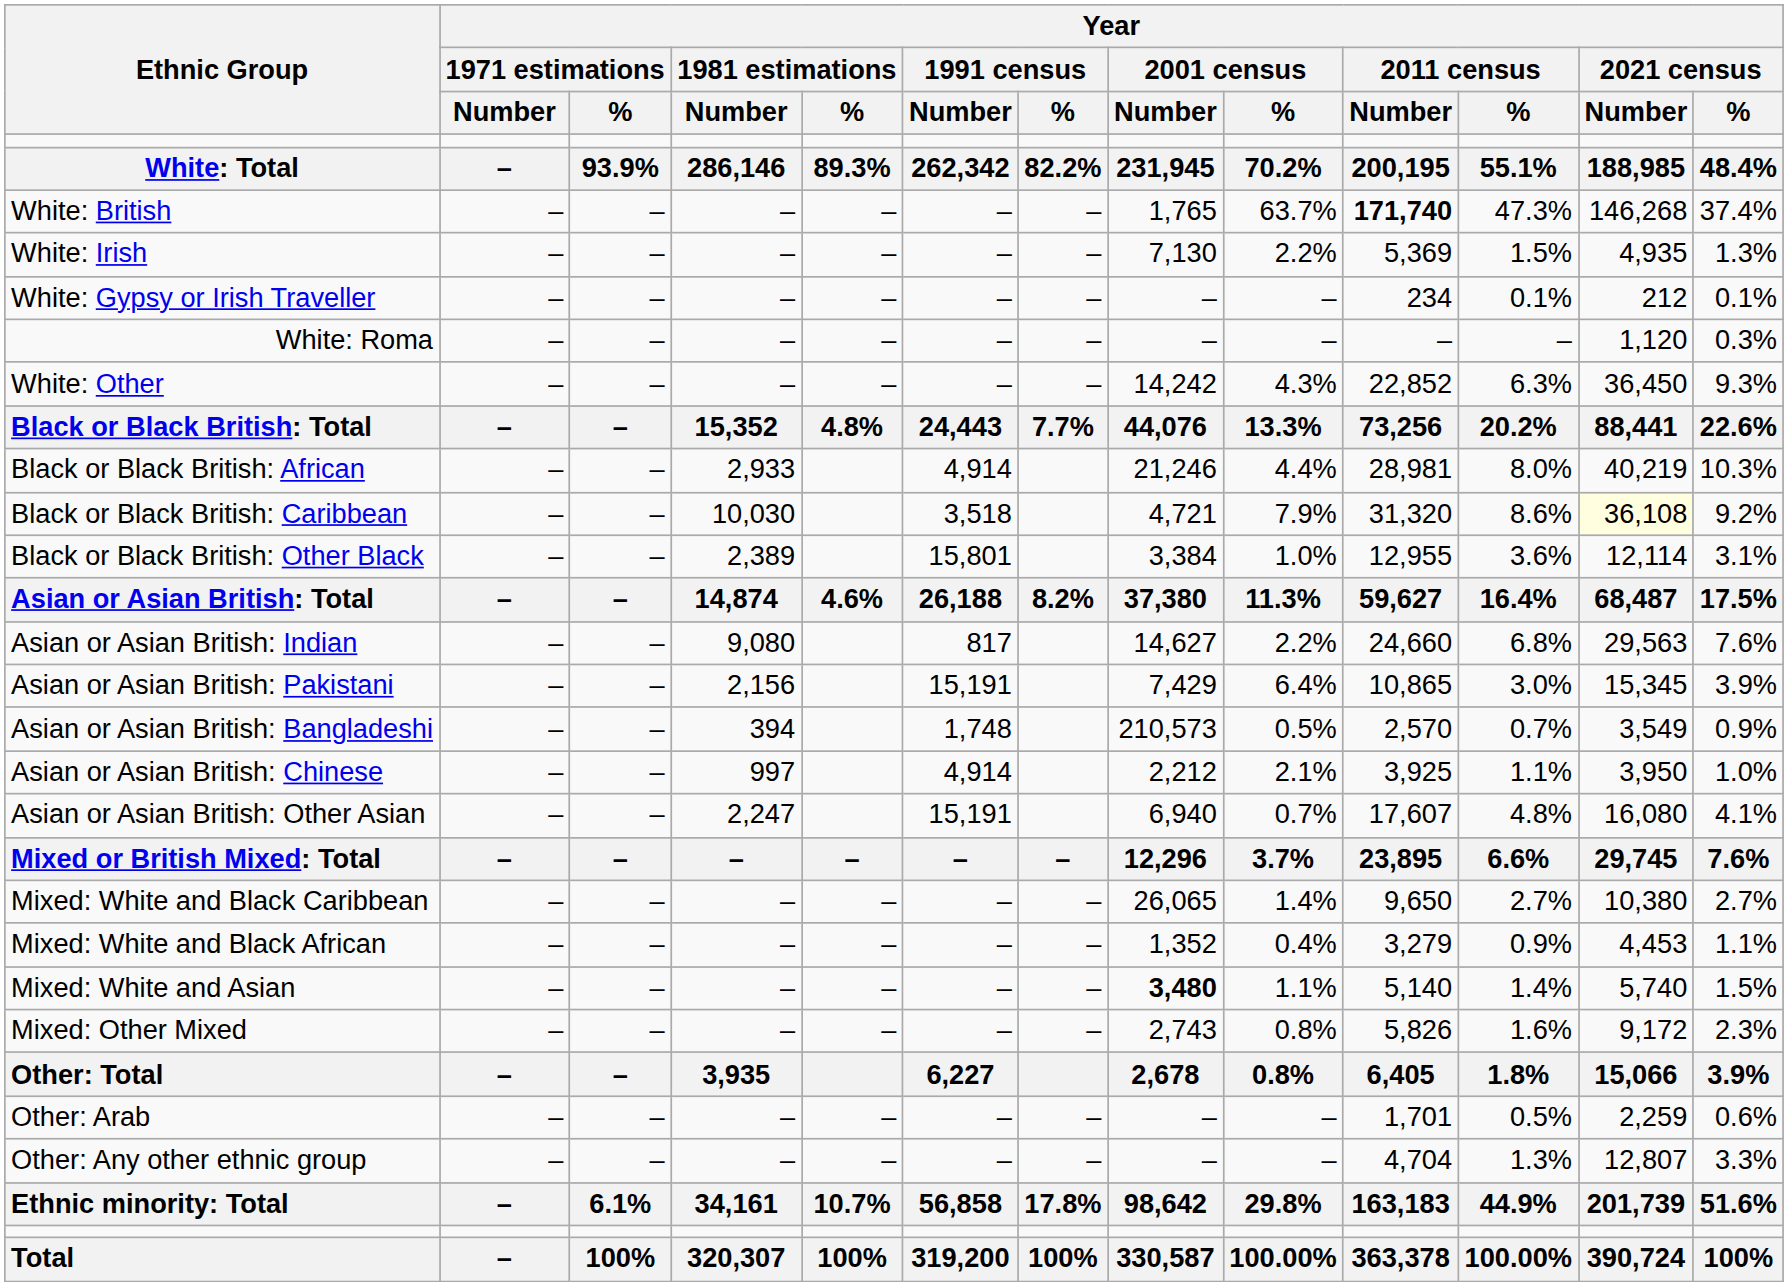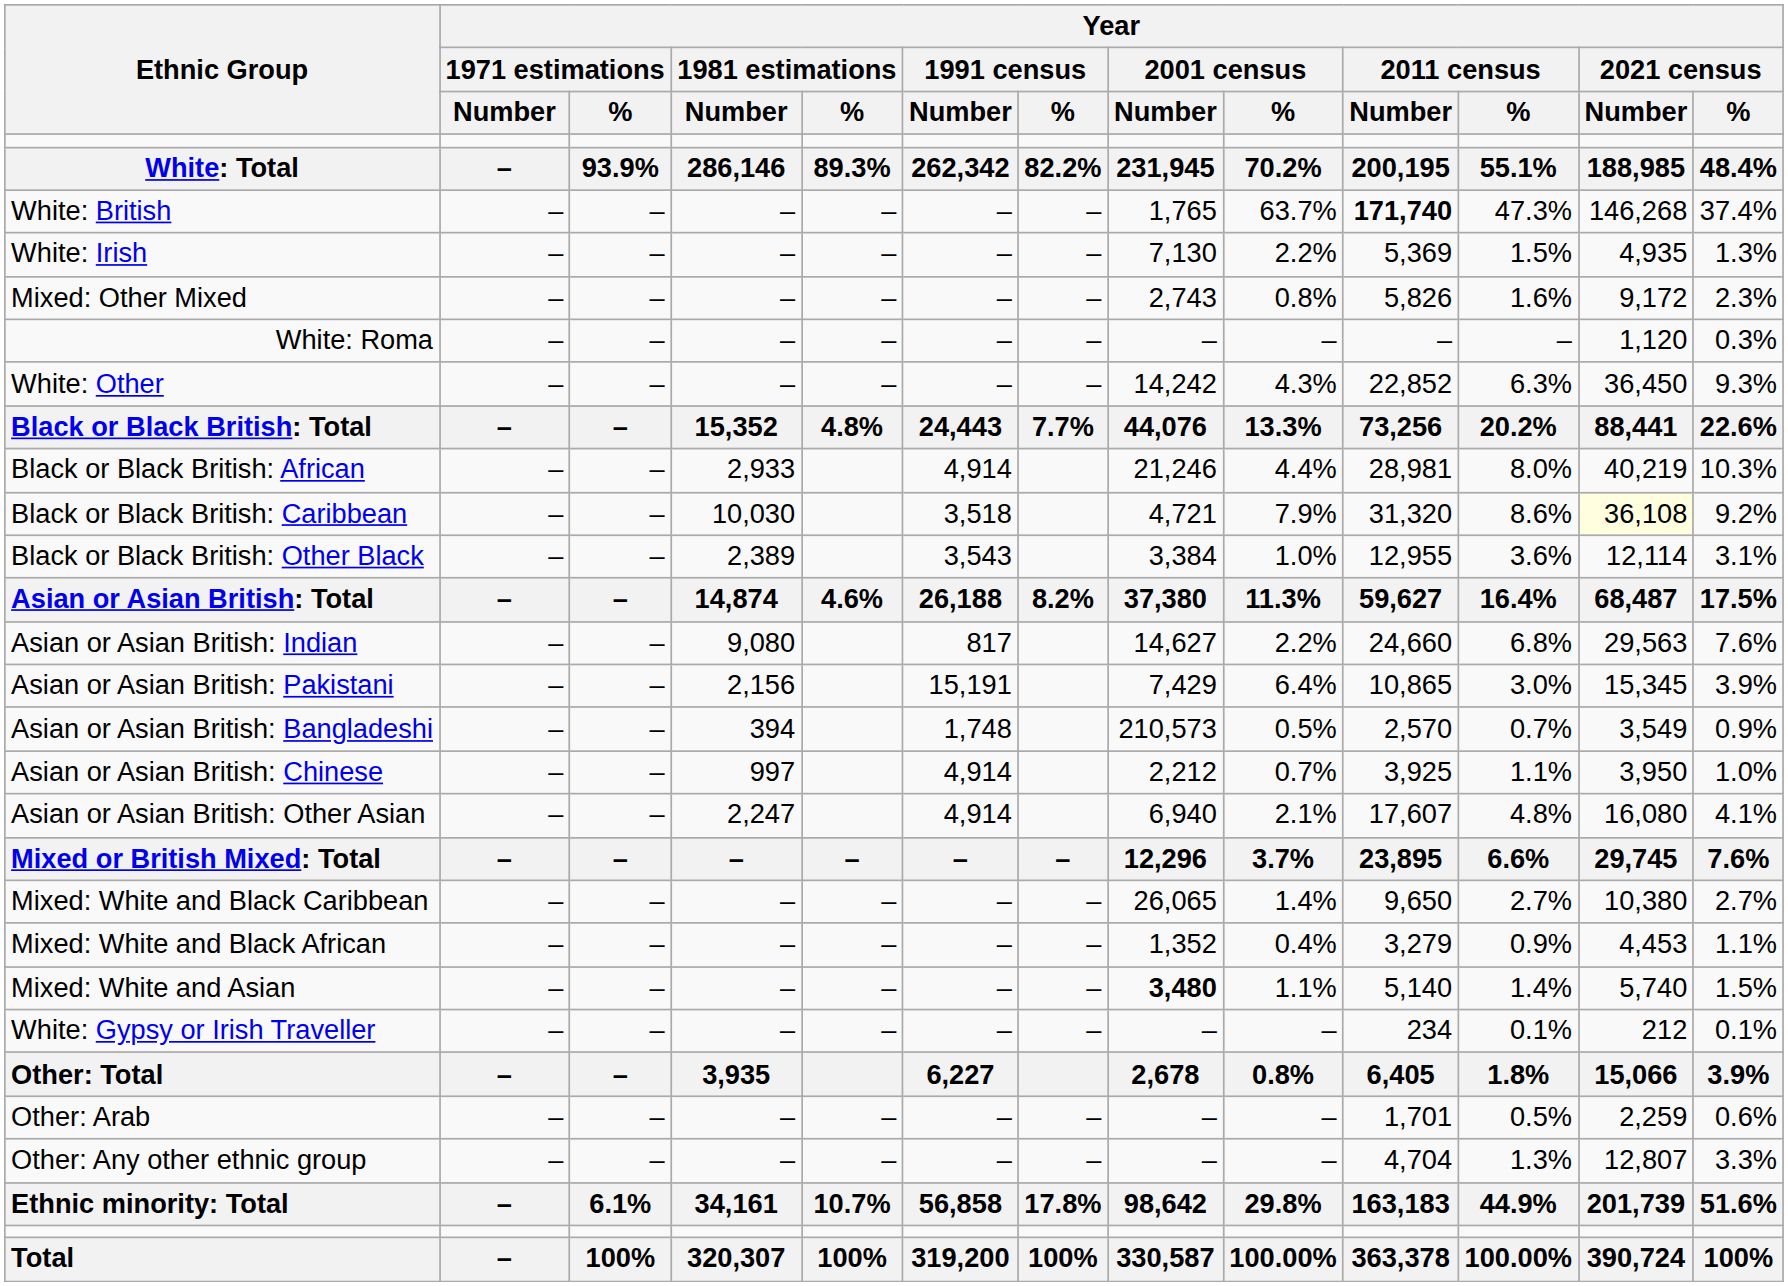 <table class="wikitable sortable" style="text-align:right">
 <tr>
 <th rowspan="3">Ethnic Group</th>
 <th colspan="12">Year</th>
 </tr>
 <tr>
 <th colspan="2">1971 estimations</th>
 <th colspan="2">1981 estimations</th>
 <th colspan="2">1991 census</th>
 <th colspan="2">2001 census</th>
 <th colspan="2">2011 census</th>
 <th colspan="2">2021 census</th>
 </tr>
 <tr>
 <th>Number</th>
 <th>%</th>
 <th>Number</th>
 <th>%</th>
 <th>Number</th>
 <th>%</th>
 <th>Number</th>
 <th>%</th>
 <th>Number</th>
 <th>%</th>
 <th>Number</th>
 <th>%</th>
 </tr>
 <tr>
 <td></td>
 <td></td>
 <td></td>
 <td></td>
 <td></td>
 <td></td>
 <td></td>
 <td></td>
 <td></td>
 <td></td>
 <td></td>
 <td></td>
 <td></td>
 </tr>
 <tr>
 <th><a href='#'>White</a>: Total</th>
 <th>–</th>
 <th>93.9%</th>
 <th>286,146</th>
 <th>89.3%</th>
 <th>262,342</th>
 <th>82.2%</th>
 <th>231,945</th>
 <th>70.2%</th>
 <th>200,195</th>
 <th>55.1%</th>
 <th>188,985</th>
 <th>48.4%</th>
 </tr>
 <tr>
 <td style="text-align:left">White: <a href='#'>British</a></td>
 <td>–</td>
 <td>–</td>
 <td>–</td>
 <td>–</td>
 <td>–</td>
 <td>–</td>
 <td>1,765</td>
 <td>63.7%</td>
 <td><strong>171,740</strong></td>
 <td>47.3%</td>
 <td>146,268</td>
 <td>37.4%</td>
 </tr>
 <tr>
 <td style="text-align:left">White: <a href='#'>Irish</a></td>
 <td>–</td>
 <td>–</td>
 <td>–</td>
 <td>–</td>
 <td>–</td>
 <td>–</td>
 <td>7,130</td>
 <td>2.2%</td>
 <td>5,369</td>
 <td>1.5%</td>
 <td>4,935</td>
 <td>1.3%</td>
 </tr>
 <tr>
-<td style="text-align:left">White: <a href='#'>Gypsy or Irish Traveller</a></td>
+<td style="text-align:left">Mixed: Other Mixed</td>
 <td>–</td>
 <td>–</td>
 <td>–</td>
 <td>–</td>
 <td>–</td>
 <td>–</td>
-<td>–</td>
-<td>–</td>
-<td>234</td>
-<td>0.1%</td>
-<td>212</td>
-<td>0.1%</td>
+<td>2,743</td>
+<td>0.8%</td>
+<td>5,826</td>
+<td>1.6%</td>
+<td>9,172</td>
+<td>2.3%</td>
 </tr>
 <tr>
 <td>White: Roma</td>
 <td>–</td>
 <td>–</td>
 <td>–</td>
 <td>–</td>
 <td>–</td>
 <td>–</td>
 <td>–</td>
 <td>–</td>
 <td>–</td>
 <td>–</td>
 <td>1,120</td>
 <td>0.3%</td>
 </tr>
 <tr>
 <td style="text-align:left">White: <a href='#'>Other</a></td>
 <td>–</td>
 <td>–</td>
 <td>–</td>
 <td>–</td>
 <td>–</td>
 <td>–</td>
 <td>14,242</td>
 <td>4.3%</td>
 <td>22,852</td>
 <td>6.3%</td>
 <td>36,450</td>
 <td>9.3%</td>
 </tr>
 <tr>
 <th style="text-align:left"><a href='#'>Black or Black British</a>: Total</th>
 <th>–</th>
 <th>–</th>
 <th>15,352</th>
 <th>4.8%</th>
 <th>24,443</th>
 <th>7.7%</th>
 <th>44,076</th>
 <th>13.3%</th>
 <th>73,256</th>
 <th>20.2%</th>
 <th>88,441</th>
 <th>22.6%</th>
 </tr>
 <tr>
 <td style="text-align:left">Black or Black British: <a href='#'>African</a></td>
 <td>–</td>
 <td>–</td>
 <td>2,933</td>
 <td></td>
 <td>4,914</td>
 <td></td>
 <td>21,246</td>
 <td>4.4%</td>
 <td>28,981</td>
 <td>8.0%</td>
 <td>40,219</td>
 <td>10.3%</td>
 </tr>
 <tr>
 <td style="text-align:left">Black or Black British: <a href='#'>Caribbean</a></td>
 <td>–</td>
 <td>–</td>
 <td>10,030</td>
 <td></td>
 <td>3,518</td>
 <td></td>
 <td>4,721</td>
 <td>7.9%</td>
 <td>31,320</td>
 <td>8.6%</td>
 <td style="background: lightyellow;">36,108</td>
 <td>9.2%</td>
 </tr>
 <tr>
 <td style="text-align:left">Black or Black British: <a href='#'>Other Black</a></td>
 <td>–</td>
 <td>–</td>
 <td>2,389</td>
 <td></td>
-<td>15,801</td>
+<td>3,543</td>
 <td></td>
 <td>3,384</td>
 <td>1.0%</td>
 <td>12,955</td>
 <td>3.6%</td>
 <td>12,114</td>
 <td>3.1%</td>
 </tr>
 <tr>
 <th style="text-align:left"><a href='#'>Asian or Asian British</a>: Total</th>
 <th>–</th>
 <th>–</th>
 <th>14,874</th>
 <th>4.6%</th>
 <th>26,188</th>
 <th>8.2%</th>
 <th>37,380</th>
 <th>11.3%</th>
 <th>59,627</th>
 <th>16.4%</th>
 <th>68,487</th>
 <th>17.5%</th>
 </tr>
 <tr>
 <td style="text-align:left">Asian or Asian British: <a href='#'>Indian</a></td>
 <td>–</td>
 <td>–</td>
 <td>9,080</td>
 <td></td>
 <td>817</td>
 <td></td>
 <td>14,627</td>
 <td>2.2%</td>
 <td>24,660</td>
 <td>6.8%</td>
 <td>29,563</td>
 <td>7.6%</td>
 </tr>
 <tr>
 <td style="text-align:left">Asian or Asian British: <a href='#'>Pakistani</a></td>
 <td>–</td>
 <td>–</td>
 <td>2,156</td>
 <td></td>
 <td>15,191</td>
 <td></td>
 <td>7,429</td>
 <td>6.4%</td>
 <td>10,865</td>
 <td>3.0%</td>
 <td>15,345</td>
 <td>3.9%</td>
 </tr>
 <tr>
 <td style="text-align:left">Asian or Asian British: <a href='#'>Bangladeshi</a></td>
 <td>–</td>
 <td>–</td>
 <td>394</td>
 <td></td>
 <td>1,748</td>
 <td></td>
 <td>210,573</td>
 <td>0.5%</td>
 <td>2,570</td>
 <td>0.7%</td>
 <td>3,549</td>
 <td>0.9%</td>
 </tr>
 <tr>
 <td style="text-align:left">Asian or Asian British: <a href='#'>Chinese</a></td>
 <td>–</td>
 <td>–</td>
 <td>997</td>
 <td></td>
 <td>4,914</td>
 <td></td>
 <td>2,212</td>
-<td>2.1%</td>
+<td>0.7%</td>
 <td>3,925</td>
 <td>1.1%</td>
 <td>3,950</td>
 <td>1.0%</td>
 </tr>
 <tr>
 <td style="text-align:left">Asian or Asian British: Other Asian</td>
 <td>–</td>
 <td>–</td>
 <td>2,247</td>
 <td></td>
-<td>15,191</td>
+<td>4,914</td>
 <td></td>
 <td>6,940</td>
-<td>0.7%</td>
+<td>2.1%</td>
 <td>17,607</td>
 <td>4.8%</td>
 <td>16,080</td>
 <td>4.1%</td>
 </tr>
 <tr>
 <th style="text-align:left"><a href='#'>Mixed or British Mixed</a>: Total</th>
 <th>–</th>
 <th>–</th>
 <th>–</th>
 <th>–</th>
 <th>–</th>
 <th>–</th>
 <th>12,296</th>
 <th>3.7%</th>
 <th>23,895</th>
 <th>6.6%</th>
 <th>29,745</th>
 <th>7.6%</th>
 </tr>
 <tr>
 <td style="text-align:left">Mixed: White and Black Caribbean</td>
 <td>–</td>
 <td>–</td>
 <td>–</td>
 <td>–</td>
 <td>–</td>
 <td>–</td>
 <td>26,065</td>
 <td>1.4%</td>
 <td>9,650</td>
 <td>2.7%</td>
 <td>10,380</td>
 <td>2.7%</td>
 </tr>
 <tr>
 <td style="text-align:left">Mixed: White and Black African</td>
 <td>–</td>
 <td>–</td>
 <td>–</td>
 <td>–</td>
 <td>–</td>
 <td>–</td>
 <td>1,352</td>
 <td>0.4%</td>
 <td>3,279</td>
 <td>0.9%</td>
 <td>4,453</td>
 <td>1.1%</td>
 </tr>
 <tr>
 <td style="text-align:left">Mixed: White and Asian</td>
 <td>–</td>
 <td>–</td>
 <td>–</td>
 <td>–</td>
 <td>–</td>
 <td>–</td>
 <td><strong>3,480</strong></td>
 <td>1.1%</td>
 <td>5,140</td>
 <td>1.4%</td>
 <td>5,740</td>
 <td>1.5%</td>
 </tr>
 <tr>
-<td style="text-align:left">Mixed: Other Mixed</td>
+<td style="text-align:left">White: <a href='#'>Gypsy or Irish Traveller</a></td>
 <td>–</td>
 <td>–</td>
 <td>–</td>
 <td>–</td>
 <td>–</td>
 <td>–</td>
-<td>2,743</td>
-<td>0.8%</td>
-<td>5,826</td>
-<td>1.6%</td>
-<td>9,172</td>
-<td>2.3%</td>
+<td>–</td>
+<td>–</td>
+<td>234</td>
+<td>0.1%</td>
+<td>212</td>
+<td>0.1%</td>
 </tr>
 <tr>
 <th style="text-align:left">Other: Total</th>
 <th>–</th>
 <th>–</th>
 <th>3,935</th>
 <th></th>
 <th>6,227</th>
 <th></th>
 <th>2,678</th>
 <th>0.8%</th>
 <th>6,405</th>
 <th>1.8%</th>
 <th>15,066</th>
 <th>3.9%</th>
 </tr>
 <tr>
 <td style="text-align:left">Other: Arab</td>
 <td>–</td>
 <td>–</td>
 <td>–</td>
 <td>–</td>
 <td>–</td>
 <td>–</td>
 <td>–</td>
 <td>–</td>
 <td>1,701</td>
 <td>0.5%</td>
 <td>2,259</td>
 <td>0.6%</td>
 </tr>
 <tr>
 <td style="text-align:left">Other: Any other ethnic group</td>
 <td>–</td>
 <td>–</td>
 <td>–</td>
 <td>–</td>
 <td>–</td>
 <td>–</td>
 <td>–</td>
 <td>–</td>
 <td>4,704</td>
 <td>1.3%</td>
 <td>12,807</td>
 <td>3.3%</td>
 </tr>
 <tr>
 <th style="text-align:left">Ethnic minority: Total</th>
 <th>–</th>
 <th>6.1%</th>
 <th>34,161</th>
 <th>10.7%</th>
 <th>56,858</th>
 <th>17.8%</th>
 <th>98,642</th>
 <th>29.8%</th>
 <th>163,183</th>
 <th>44.9%</th>
 <th>201,739</th>
 <th>51.6%</th>
 </tr>
 <tr>
 <td></td>
 <td></td>
 <td></td>
 <td></td>
 <td></td>
 <td></td>
 <td></td>
 <td></td>
 <td></td>
 <td></td>
 <td></td>
 <td></td>
 <td></td>
 </tr>
 <tr>
 <th style="text-align:left">Total</th>
 <th>–</th>
 <th>100%</th>
 <th>320,307</th>
 <th>100%</th>
 <th>319,200</th>
 <th>100%</th>
 <th>330,587</th>
 <th>100.00%</th>
 <th>363,378</th>
 <th>100.00%</th>
 <th>390,724</th>
 <th>100%</th>
 </tr>
 </table>
